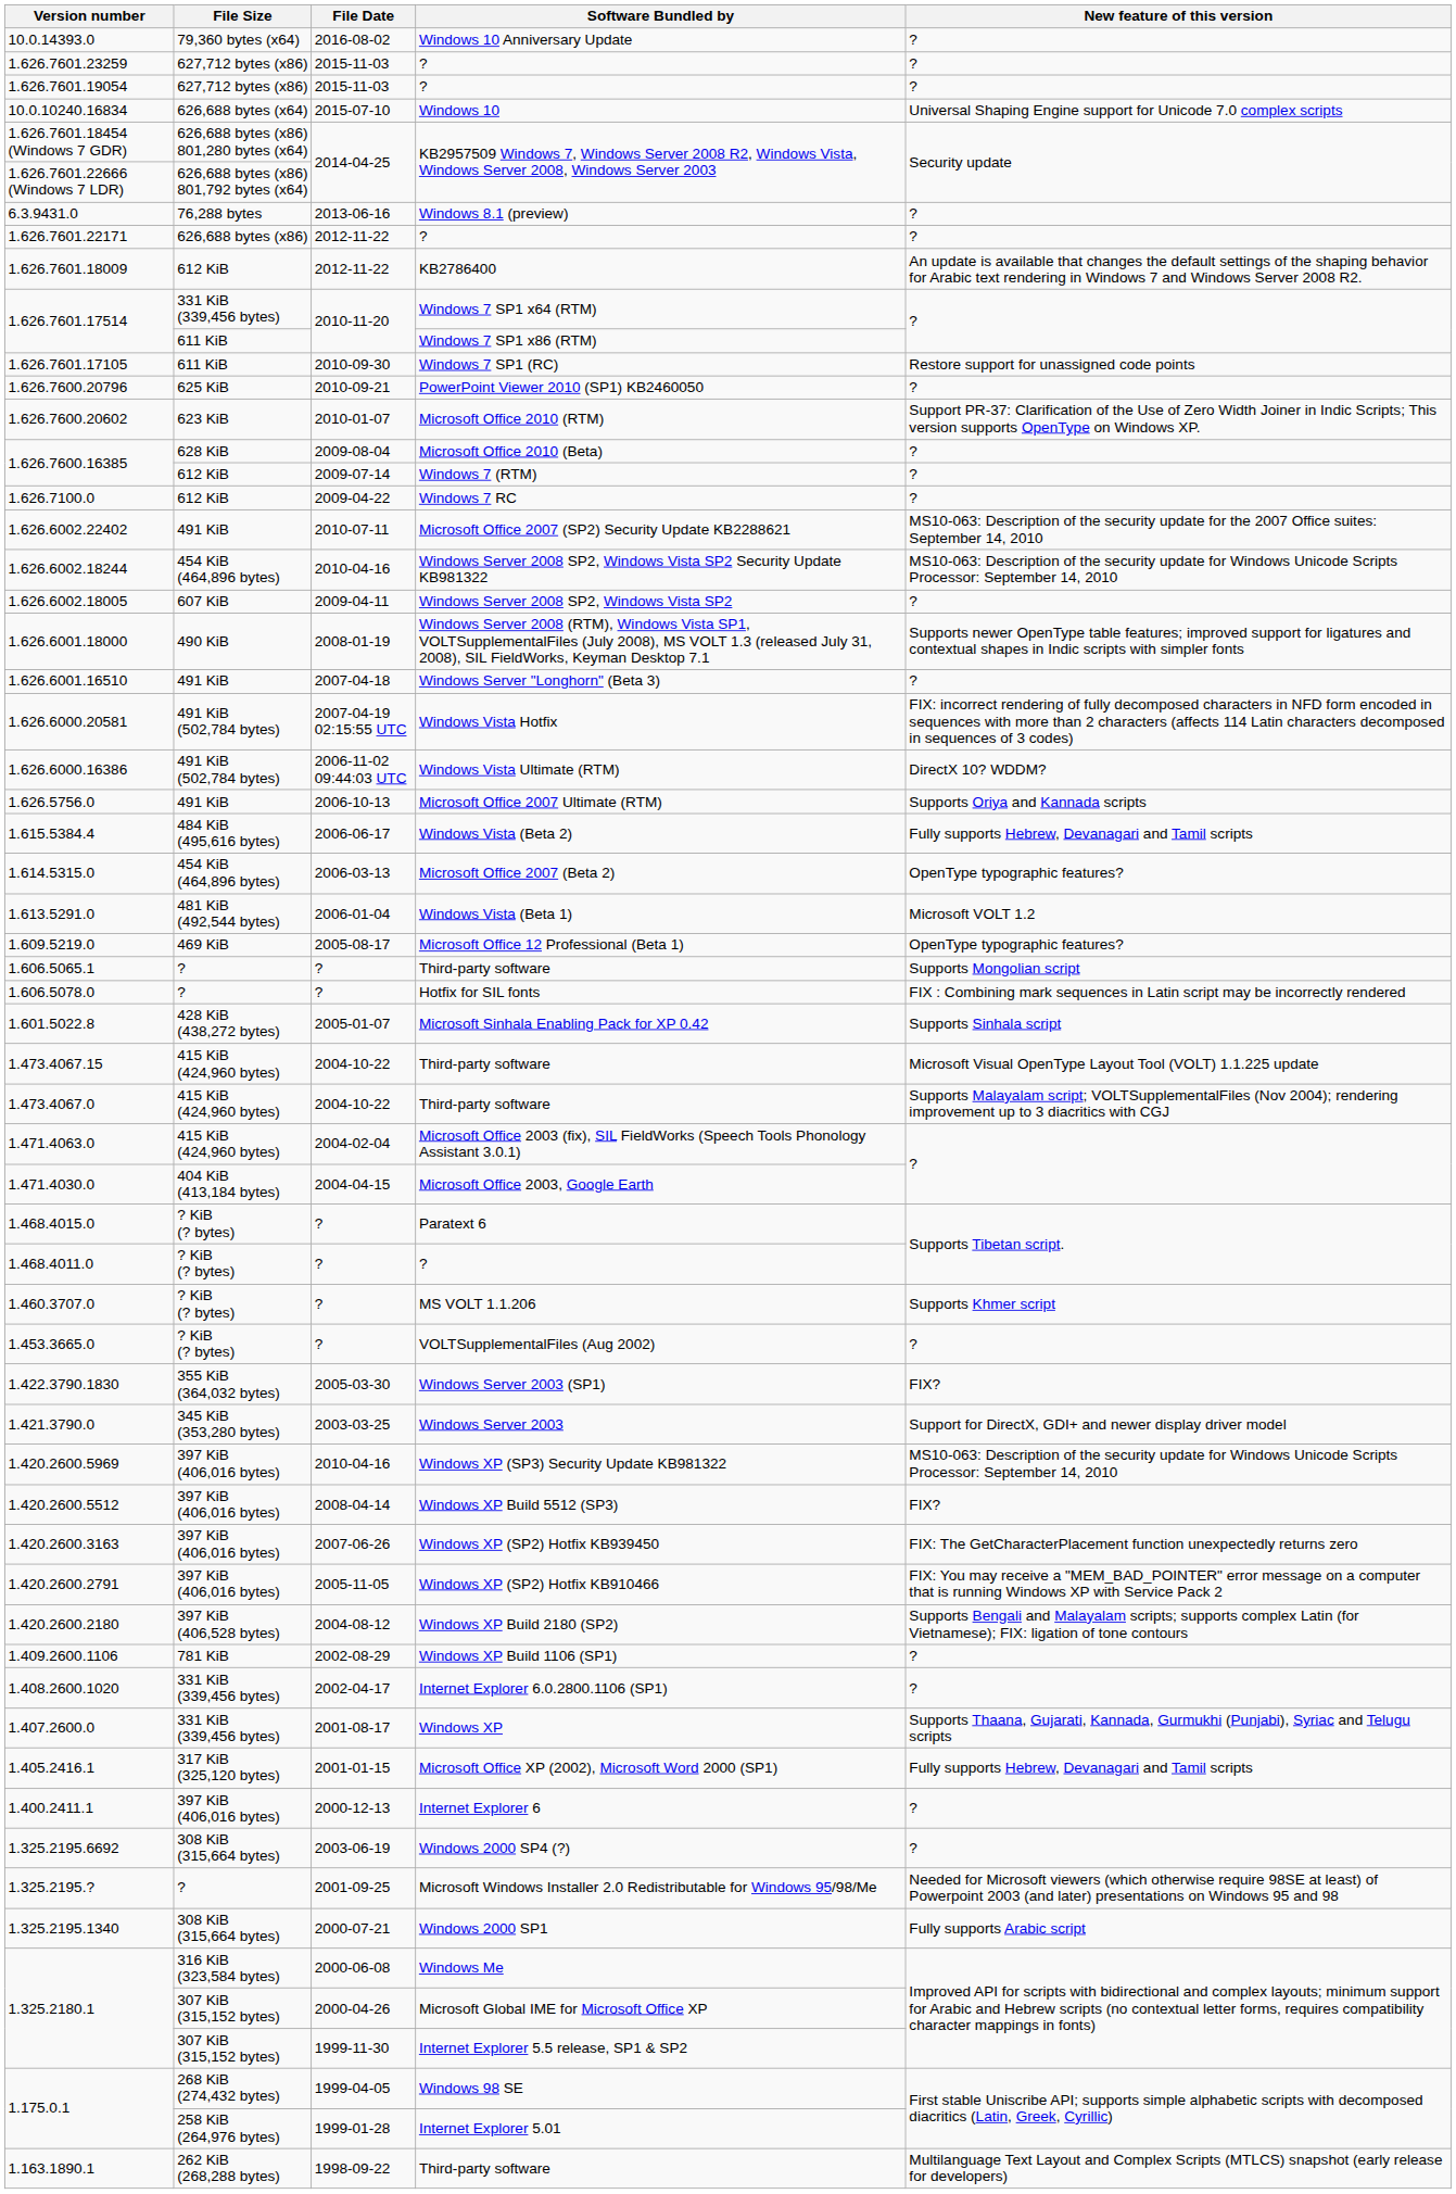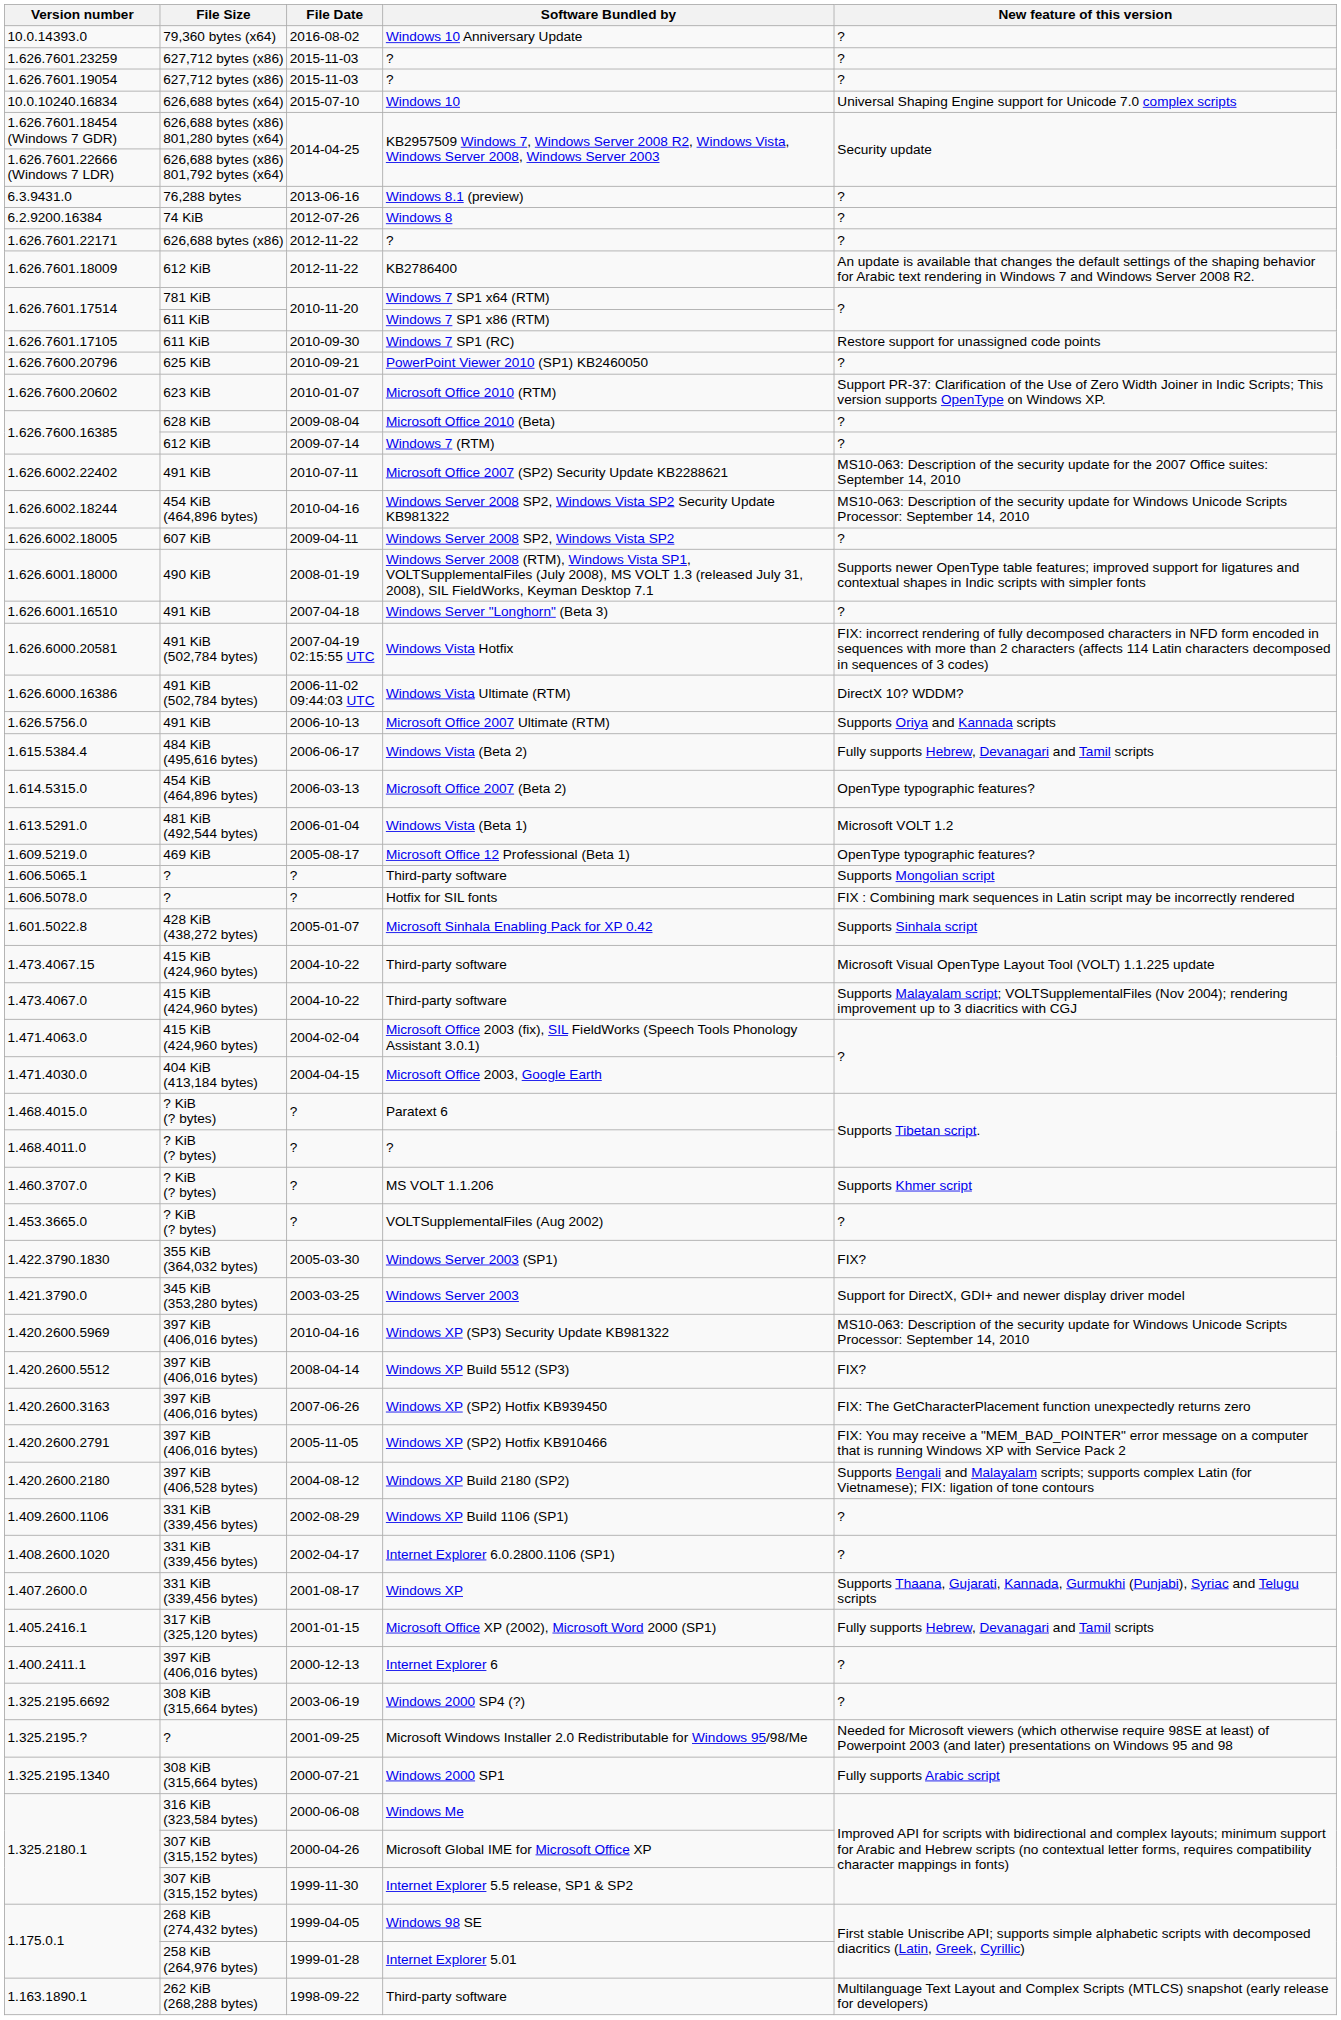 <table class="wikitable mw-collapsible mw-collapsed">
 <tr>
 <th>Version number</th>
 <th>File Size</th>
 <th>File Date</th>
 <th>Software Bundled by</th>
 <th>New feature of this version</th>
 </tr>
 <tr>
 <td>10.0.14393.0</td>
 <td style="white-space: nowrap;">79,360 bytes (x64)</td>
 <td>2016-08-02</td>
 <td><a href='#'>Windows 10</a> Anniversary Update</td>
 <td>?</td>
 </tr>
 <tr>
 <td>1.626.7601.23259</td>
 <td style="white-space: nowrap;">627,712 bytes (x86)</td>
 <td>2015-11-03</td>
 <td>?</td>
 <td>?</td>
 </tr>
 <tr>
 <td>1.626.7601.19054</td>
 <td style="white-space: nowrap;">627,712 bytes (x86)</td>
 <td>2015-11-03</td>
 <td>?</td>
 <td>?</td>
 </tr>
 <tr>
 <td>10.0.10240.16834</td>
 <td style="white-space: nowrap;">626,688 bytes (x64)</td>
 <td>2015-07-10</td>
 <td><a href='#'>Windows 10</a></td>
 <td>Universal Shaping Engine support for Unicode 7.0 <a href='#'>complex scripts</a></td>
 </tr>
 <tr>
 <td>1.626.7601.18454 (Windows 7 GDR)</td>
 <td style="white-space: nowrap;">626,688 bytes (x86)<br>801,280 bytes (x64)</td>
 <td rowspan="2">2014-04-25</td>
 <td rowspan="2">KB2957509  <a href='#'>Windows 7</a>, <a href='#'>Windows Server 2008 R2</a>, <a href='#'>Windows Vista</a>, <a href='#'>Windows Server 2008</a>, <a href='#'>Windows Server 2003</a></td>
 <td rowspan="2">Security update</td>
 </tr>
 <tr>
 <td>1.626.7601.22666 (Windows 7 LDR)</td>
 <td style="white-space: nowrap;">626,688 bytes (x86)<br>801,792 bytes (x64)</td>
 </tr>
 <tr>
 <td>6.3.9431.0</td>
 <td>76,288 bytes</td>
 <td>2013-06-16</td>
 <td><a href='#'>Windows 8.1</a> (preview)</td>
 <td>?</td>
 </tr>
 <tr>
+<td>6.2.9200.16384</td>
+<td>74 KiB<br></td>
+<td>2012-07-26</td>
+<td><a href='#'>Windows 8</a></td>
+<td>?</td>
+</tr>
+<tr>
 <td>1.626.7601.22171</td>
 <td>626,688 bytes (x86)</td>
 <td>2012-11-22</td>
 <td>?</td>
 <td>?</td>
 </tr>
 <tr>
 <td>1.626.7601.18009</td>
 <td>612 KiB<br></td>
 <td>2012-11-22</td>
 <td>KB2786400 </td>
 <td>An update is available that changes the default settings of the shaping behavior for Arabic text rendering in Windows 7 and Windows Server 2008 R2.</td>
 </tr>
 <tr>
 <td rowspan="2">1.626.7601.17514</td>
-<td>331 KiB<br>(339,456 bytes)</td>
+<td>781 KiB<br></td>
 <td rowspan="2">2010-11-20</td>
 <td><a href='#'>Windows 7</a> SP1 x64 (RTM)</td>
 <td rowspan="2">?</td>
 </tr>
 <tr>
 <td>611 KiB<br></td>
 <td><a href='#'>Windows 7</a> SP1 x86 (RTM)</td>
 </tr>
 <tr>
 <td>1.626.7601.17105</td>
 <td>611 KiB<br></td>
 <td>2010-09-30</td>
 <td><a href='#'>Windows 7</a> SP1 (RC)</td>
 <td>Restore support for unassigned code points</td>
 </tr>
 <tr>
 <td>1.626.7600.20796</td>
 <td>625 KiB<br></td>
 <td>2010-09-21</td>
 <td><a href='#'>PowerPoint Viewer 2010</a> (SP1) KB2460050 </td>
 <td>?</td>
 </tr>
 <tr>
 <td>1.626.7600.20602</td>
 <td>623 KiB<br></td>
 <td>2010-01-07</td>
 <td><a href='#'>Microsoft Office 2010</a> (RTM)</td>
 <td>Support PR-37: Clarification of the Use of Zero Width Joiner in Indic Scripts; This version supports <a href='#'>OpenType</a> on Windows XP.</td>
 </tr>
 <tr>
 <td rowspan="2">1.626.7600.16385</td>
 <td>628 KiB<br></td>
 <td>2009-08-04</td>
 <td><a href='#'>Microsoft Office 2010</a> (Beta)</td>
 <td>?</td>
 </tr>
 <tr>
 <td>612 KiB<br></td>
 <td>2009-07-14</td>
 <td><a href='#'>Windows 7</a> (RTM)</td>
-<td>?</td>
-</tr>
-<tr>
-<td>1.626.7100.0</td>
-<td>612 KiB<br></td>
-<td>2009-04-22</td>
-<td><a href='#'>Windows 7</a> RC</td>
 <td>?</td>
 </tr>
 <tr>
 <td>1.626.6002.22402</td>
 <td>491 KiB<br></td>
 <td>2010-07-11</td>
 <td><a href='#'>Microsoft Office 2007</a> (SP2) Security Update KB2288621 </td>
 <td>MS10-063: Description of the security update for the 2007 Office suites: September 14, 2010</td>
 </tr>
 <tr>
 <td>1.626.6002.18244</td>
 <td>454 KiB<br>(464,896 bytes)</td>
 <td>2010-04-16</td>
 <td><a href='#'>Windows Server 2008</a> SP2, <a href='#'>Windows Vista SP2</a> Security Update KB981322 </td>
 <td>MS10-063: Description of the security update for Windows Unicode Scripts Processor: September 14, 2010</td>
 </tr>
 <tr>
 <td>1.626.6002.18005</td>
 <td>607 KiB<br></td>
 <td>2009-04-11</td>
 <td><a href='#'>Windows Server 2008</a> SP2, <a href='#'>Windows Vista SP2</a></td>
 <td>?</td>
 </tr>
 <tr>
 <td>1.626.6001.18000</td>
 <td>490 KiB<br></td>
 <td>2008-01-19</td>
 <td><a href='#'>Windows Server 2008</a> (RTM), <a href='#'>Windows Vista SP1</a>, VOLTSupplementalFiles (July 2008), MS VOLT 1.3  (released July 31, 2008), SIL FieldWorks, Keyman Desktop 7.1</td>
 <td>Supports newer OpenType table features; improved support for ligatures and contextual shapes in Indic scripts with simpler fonts</td>
 </tr>
 <tr>
 <td>1.626.6001.16510</td>
 <td>491 KiB<br></td>
 <td>2007-04-18</td>
 <td><a href='#'>Windows Server "Longhorn"</a> (Beta 3)</td>
 <td>?</td>
 </tr>
 <tr>
 <td>1.626.6000.20581</td>
 <td>491 KiB<br>(502,784 bytes)</td>
 <td>2007-04-19 02:15:55 <a href='#'>UTC</a></td>
 <td><a href='#'>Windows Vista</a> Hotfix </td>
 <td>FIX: incorrect rendering of fully decomposed characters in NFD form encoded in sequences with more than 2 characters (affects 114 Latin characters decomposed in sequences of 3 codes)</td>
 </tr>
 <tr>
 <td>1.626.6000.16386</td>
 <td>491 KiB<br>(502,784 bytes)</td>
 <td>2006-11-02 09:44:03 <a href='#'>UTC</a></td>
 <td><a href='#'>Windows Vista</a> Ultimate (RTM)</td>
 <td>DirectX 10? WDDM?</td>
 </tr>
 <tr>
 <td>1.626.5756.0</td>
 <td>491 KiB<br></td>
 <td>2006-10-13</td>
 <td><a href='#'>Microsoft Office 2007</a> Ultimate (RTM)</td>
 <td>Supports <a href='#'>Oriya</a> and <a href='#'>Kannada</a> scripts</td>
 </tr>
 <tr>
 <td>1.615.5384.4</td>
 <td>484 KiB<br>(495,616 bytes)</td>
 <td>2006-06-17</td>
 <td><a href='#'>Windows Vista</a> (Beta 2)</td>
 <td>Fully supports <a href='#'>Hebrew</a>, <a href='#'>Devanagari</a> and <a href='#'>Tamil</a> scripts</td>
 </tr>
 <tr>
 <td>1.614.5315.0</td>
 <td>454 KiB<br>(464,896 bytes)</td>
 <td>2006-03-13</td>
 <td><a href='#'>Microsoft Office 2007</a> (Beta 2)</td>
 <td>OpenType typographic features?</td>
 </tr>
 <tr>
 <td>1.613.5291.0</td>
 <td>481 KiB<br>(492,544 bytes)</td>
 <td>2006-01-04</td>
 <td><a href='#'>Windows Vista</a> (Beta 1)</td>
 <td>Microsoft VOLT 1.2 </td>
 </tr>
 <tr>
 <td>1.609.5219.0</td>
 <td>469 KiB<br></td>
 <td>2005-08-17</td>
 <td><a href='#'>Microsoft Office 12</a> Professional (Beta 1)</td>
 <td>OpenType typographic features?</td>
 </tr>
 <tr>
 <td>1.606.5065.1</td>
 <td>?<br></td>
 <td>?</td>
 <td>Third-party software</td>
 <td>Supports <a href='#'>Mongolian script</a></td>
 </tr>
 <tr>
 <td>1.606.5078.0</td>
 <td>?<br></td>
 <td>?</td>
 <td>Hotfix for SIL fonts</td>
 <td>FIX : Combining mark sequences in Latin script may be incorrectly rendered</td>
 </tr>
 <tr>
 <td>1.601.5022.8</td>
 <td>428 KiB<br>(438,272 bytes)</td>
 <td>2005-01-07</td>
 <td><a href='#'>Microsoft Sinhala Enabling Pack for XP 0.42</a></td>
 <td>Supports <a href='#'>Sinhala script</a></td>
 </tr>
 <tr>
 <td>1.473.4067.15</td>
 <td>415 KiB<br>(424,960 bytes)</td>
 <td>2004-10-22</td>
 <td>Third-party software</td>
 <td>Microsoft Visual OpenType Layout Tool (VOLT) 1.1.225 update</td>
 </tr>
 <tr>
 <td>1.473.4067.0</td>
 <td>415 KiB<br>(424,960 bytes)</td>
 <td>2004-10-22</td>
 <td>Third-party software</td>
 <td>Supports <a href='#'>Malayalam script</a>; VOLTSupplementalFiles (Nov 2004); rendering improvement up to 3 diacritics with CGJ</td>
 </tr>
 <tr>
 <td>1.471.4063.0</td>
 <td>415 KiB<br>(424,960 bytes)</td>
 <td>2004-02-04</td>
 <td><a href='#'>Microsoft Office</a> 2003 (fix), <a href='#'>SIL</a> FieldWorks (Speech Tools Phonology Assistant 3.0.1)</td>
 <td rowspan="2">?</td>
 </tr>
 <tr>
 <td>1.471.4030.0</td>
 <td>404 KiB<br>(413,184 bytes)</td>
 <td>2004-04-15</td>
 <td><a href='#'>Microsoft Office</a> 2003, <a href='#'>Google Earth</a></td>
 </tr>
 <tr>
 <td>1.468.4015.0</td>
 <td>? KiB<br>(? bytes)</td>
 <td>?</td>
 <td>Paratext 6</td>
 <td rowspan="2">Supports <a href='#'>Tibetan script</a>.</td>
 </tr>
 <tr>
 <td>1.468.4011.0</td>
 <td>? KiB<br>(? bytes)</td>
 <td>?</td>
 <td>?</td>
 </tr>
 <tr>
 <td>1.460.3707.0</td>
 <td>? KiB<br>(? bytes)</td>
 <td>?</td>
 <td>MS VOLT 1.1.206</td>
 <td>Supports <a href='#'>Khmer script</a></td>
 </tr>
 <tr>
 <td>1.453.3665.0</td>
 <td>? KiB<br>(? bytes)</td>
 <td>?</td>
 <td>VOLTSupplementalFiles (Aug 2002)</td>
 <td>?</td>
 </tr>
 <tr>
 <td>1.422.3790.1830</td>
 <td>355 KiB<br>(364,032 bytes)</td>
 <td>2005-03-30</td>
 <td><a href='#'>Windows Server 2003</a> (SP1)</td>
 <td>FIX?</td>
 </tr>
 <tr>
 <td>1.421.3790.0</td>
 <td>345 KiB<br>(353,280 bytes)</td>
 <td>2003-03-25</td>
 <td><a href='#'>Windows Server 2003</a></td>
 <td>Support for DirectX, GDI+ and newer display driver model</td>
 </tr>
 <tr>
 <td>1.420.2600.5969</td>
 <td>397 KiB<br>(406,016 bytes)</td>
 <td>2010-04-16</td>
 <td><a href='#'>Windows XP</a> (SP3) Security Update KB981322 </td>
 <td>MS10-063: Description of the security update for Windows Unicode Scripts Processor: September 14, 2010</td>
 </tr>
 <tr>
 <td>1.420.2600.5512</td>
 <td>397 KiB<br>(406,016 bytes)</td>
 <td>2008-04-14</td>
 <td><a href='#'>Windows XP</a> Build 5512 (SP3)</td>
 <td>FIX?</td>
 </tr>
 <tr>
 <td>1.420.2600.3163</td>
 <td>397 KiB<br>(406,016 bytes)</td>
 <td>2007-06-26</td>
 <td><a href='#'>Windows XP</a> (SP2) Hotfix KB939450 </td>
 <td>FIX: The GetCharacterPlacement function unexpectedly returns zero</td>
 </tr>
 <tr>
 <td>1.420.2600.2791</td>
 <td>397 KiB<br>(406,016 bytes)</td>
 <td>2005-11-05</td>
 <td><a href='#'>Windows XP</a> (SP2) Hotfix KB910466 </td>
 <td>FIX: You may receive a "MEM_BAD_POINTER" error message on a computer that is running Windows XP with Service Pack 2</td>
 </tr>
 <tr>
 <td>1.420.2600.2180</td>
 <td>397 KiB<br>(406,528 bytes)</td>
 <td>2004-08-12</td>
 <td><a href='#'>Windows XP</a> Build 2180 (SP2)</td>
 <td>Supports <a href='#'>Bengali</a> and <a href='#'>Malayalam</a> scripts; supports complex Latin (for Vietnamese); FIX: ligation of tone contours</td>
 </tr>
 <tr>
 <td>1.409.2600.1106</td>
-<td>781 KiB<br></td>
+<td>331 KiB<br>(339,456 bytes)</td>
 <td>2002-08-29</td>
 <td><a href='#'>Windows XP</a> Build 1106 (SP1)</td>
 <td>?</td>
 </tr>
 <tr>
 <td>1.408.2600.1020</td>
 <td>331 KiB<br>(339,456 bytes)</td>
 <td>2002-04-17</td>
 <td><a href='#'>Internet Explorer</a> 6.0.2800.1106 (SP1)</td>
 <td>?</td>
 </tr>
 <tr>
 <td>1.407.2600.0</td>
 <td>331 KiB<br>(339,456 bytes)</td>
 <td>2001-08-17</td>
 <td><a href='#'>Windows XP</a></td>
 <td>Supports <a href='#'>Thaana</a>, <a href='#'>Gujarati</a>, <a href='#'>Kannada</a>, <a href='#'>Gurmukhi</a> (<a href='#'>Punjabi</a>), <a href='#'>Syriac</a> and <a href='#'>Telugu</a> scripts</td>
 </tr>
 <tr>
 <td>1.405.2416.1</td>
 <td>317 KiB<br>(325,120 bytes)</td>
 <td>2001-01-15</td>
 <td><a href='#'>Microsoft Office</a> XP (2002), <a href='#'>Microsoft Word</a> 2000 (SP1)</td>
 <td>Fully supports <a href='#'>Hebrew</a>, <a href='#'>Devanagari</a> and <a href='#'>Tamil</a> scripts</td>
 </tr>
 <tr>
 <td>1.400.2411.1</td>
 <td>397 KiB<br>(406,016 bytes)</td>
 <td>2000-12-13</td>
 <td><a href='#'>Internet Explorer</a> 6 </td>
 <td>?</td>
 </tr>
 <tr>
 <td>1.325.2195.6692</td>
 <td>308 KiB<br>(315,664 bytes)</td>
 <td>2003-06-19</td>
 <td><a href='#'>Windows 2000</a> SP4 (?)</td>
 <td>?</td>
 </tr>
 <tr>
 <td>1.325.2195.?</td>
 <td>?<br></td>
 <td>2001-09-25</td>
 <td>Microsoft Windows Installer 2.0 Redistributable for <a href='#'>Windows 95</a>/98/Me </td>
 <td>Needed for Microsoft viewers (which otherwise require 98SE at least) of Powerpoint 2003 (and later) presentations on Windows 95 and 98</td>
 </tr>
 <tr>
 <td>1.325.2195.1340</td>
 <td>308 KiB<br>(315,664 bytes)</td>
 <td>2000-07-21</td>
 <td><a href='#'>Windows 2000</a> SP1</td>
 <td>Fully supports <a href='#'>Arabic script</a></td>
 </tr>
 <tr>
 <td rowspan="3">1.325.2180.1</td>
 <td>316 KiB<br>(323,584 bytes)</td>
 <td>2000-06-08</td>
 <td><a href='#'>Windows Me</a></td>
 <td rowspan="3">Improved API for scripts with bidirectional and complex layouts; minimum support for Arabic and Hebrew scripts (no contextual letter forms, requires compatibility character mappings in fonts)</td>
 </tr>
 <tr>
 <td>307 KiB<br>(315,152 bytes)</td>
 <td>2000-04-26</td>
 <td>Microsoft Global IME for <a href='#'>Microsoft Office</a> XP</td>
 </tr>
 <tr>
 <td>307 KiB<br>(315,152 bytes)</td>
 <td>1999-11-30</td>
 <td><a href='#'>Internet Explorer</a> 5.5 release, SP1 & SP2</td>
 </tr>
 <tr>
 <td rowspan="2">1.175.0.1</td>
 <td>268 KiB<br>(274,432 bytes)</td>
 <td>1999-04-05</td>
 <td><a href='#'>Windows 98</a> SE</td>
 <td rowspan="2">First stable Uniscribe API; supports simple alphabetic scripts with decomposed diacritics (<a href='#'>Latin</a>, <a href='#'>Greek</a>, <a href='#'>Cyrillic</a>)</td>
 </tr>
 <tr>
 <td>258 KiB<br>(264,976 bytes)</td>
 <td>1999-01-28</td>
 <td><a href='#'>Internet Explorer</a> 5.01</td>
 </tr>
 <tr>
 <td>1.163.1890.1</td>
 <td>262 KiB<br>(268,288 bytes)</td>
 <td>1998-09-22</td>
 <td>Third-party software</td>
 <td>Multilanguage Text Layout and Complex Scripts (MTLCS) snapshot (early release for developers)</td>
 </tr>
 </table>
